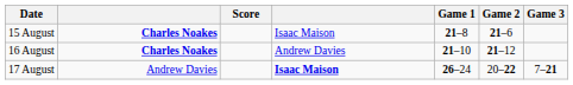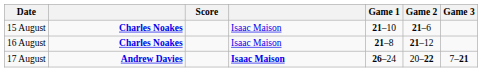 <table class="wikitable" style="text-align: center; font-size:90% ">
 <tr>
 <th width="60">Date</th>
 <th align="right" width="200"></th>
 <th width="60">Score</th>
 <th align="left" width="200"></th>
 <th width="50">Game 1</th>
 <th width="50">Game 2</th>
 <th width="50">Game 3</th>
 </tr>
 <tr>
 <td>15 August</td>
 <td align="right"><strong><a href='#'>Charles Noakes</a> </strong></td>
 <td align="center"></td>
 <td align="left"> <a href='#'>Isaac Maison</a></td>
-<td><strong>21</strong>–8</td>
+<td><strong>21</strong>–10</td>
 <td><strong>21</strong>–6</td>
 <td></td>
 </tr>
 <tr>
 <td>16 August</td>
 <td align="right"><strong><a href='#'>Charles Noakes</a> </strong></td>
 <td align="center"></td>
-<td align="left"> <a href='#'>Andrew Davies</a></td>
-<td><strong>21</strong>–10</td>
+<td align="left"> <a href='#'>Isaac Maison</a></td>
+<td><strong>21</strong>–8</td>
 <td><strong>21</strong>–12</td>
 <td></td>
 </tr>
 <tr>
 <td>17 August</td>
-<td align="right"><a href='#'>Andrew Davies</a> </td>
+<td align="right"><strong><a href='#'>Andrew Davies</a> </strong></td>
 <td align="center"></td>
 <td align="left"><strong> <a href='#'>Isaac Maison</a></strong></td>
 <td><strong>26</strong>–24</td>
 <td>20–<strong>22</strong></td>
 <td>7–<strong>21</strong></td>
 </tr>
 </table>
